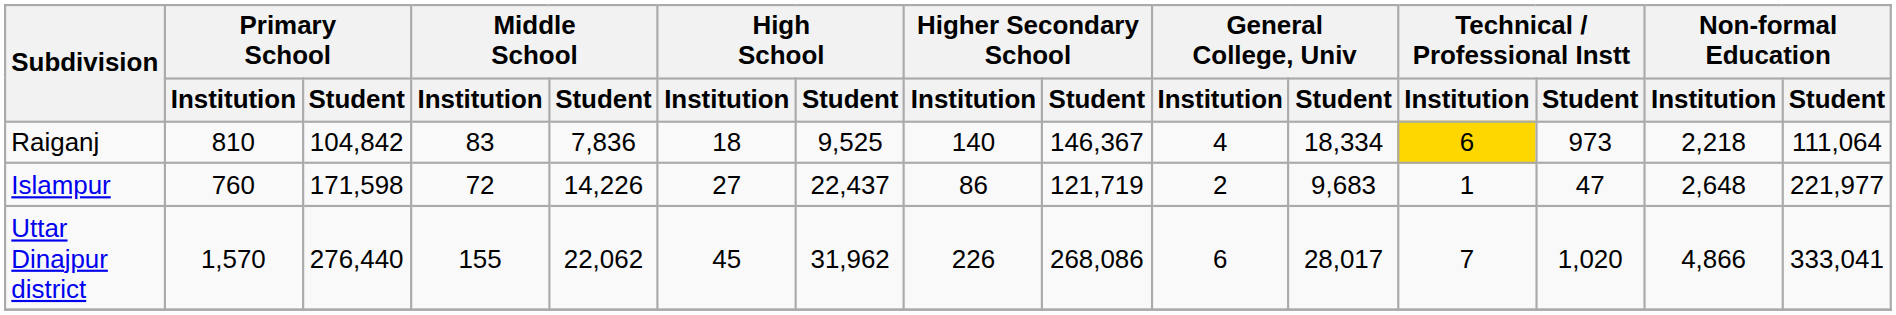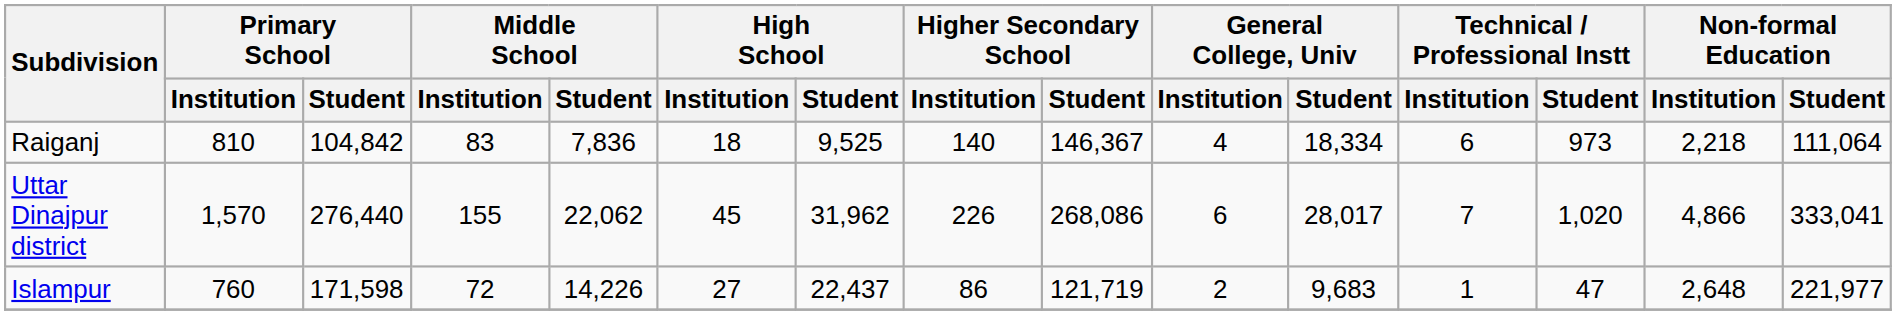 <table class="wikitable" style="text-align:center;font-size: 9pt">
 <tr>
 <th width="110" rowspan="2">Subdivision</th>
 <th colspan="2">Primary<br>School</th>
 <th colspan="2">Middle<br>School</th>
 <th colspan="2">High<br>School</th>
 <th colspan="2">Higher Secondary<br>School</th>
 <th colspan="2">General<br>College, Univ</th>
 <th colspan="2">Technical /<br>Professional Instt</th>
 <th colspan="2">Non-formal<br>Education</th>
 </tr>
 <tr>
 <th width="30">Institution</th>
 <th width="30">Student</th>
 <th width="30">Institution</th>
 <th width="30">Student</th>
 <th width="30">Institution</th>
 <th width="30">Student</th>
 <th width="30">Institution</th>
 <th width="30">Student</th>
 <th width="30">Institution</th>
 <th width="30">Student</th>
 <th width="30">Institution</th>
 <th width="30">Student</th>
 <th width="30">Institution</th>
 <th width="30">Student<br></th>
 </tr>
 <tr>
 <td align=left>Raiganj</td>
 <td align="center">810</td>
 <td align="center">104,842</td>
 <td align="center">83</td>
 <td align="center">7,836</td>
 <td align="center">18</td>
 <td align="center">9,525</td>
 <td align="center">140</td>
 <td align="center">146,367</td>
 <td align="center">4</td>
 <td align="center">18,334</td>
-<td align="center" style="background: gold;">6</td>
+<td align="center">6</td>
 <td align="center">973</td>
 <td align="center">2,218</td>
 <td align="center">111,064</td>
+</tr>
+<tr>
+<td align=left><a href='#'>Uttar Dinajpur district</a></td>
+<td align="center">1,570</td>
+<td align="center">276,440</td>
+<td align="center">155</td>
+<td align="center">22,062</td>
+<td align="center">45</td>
+<td align="center">31,962</td>
+<td align="center">226</td>
+<td align="center">268,086</td>
+<td align="center">6</td>
+<td align="center">28,017</td>
+<td align="center">7</td>
+<td align="center">1,020</td>
+<td align="center">4,866</td>
+<td align="center">333,041</td>
 </tr>
 <tr>
 <td align=left><a href='#'>Islampur</a></td>
 <td align="center">760</td>
 <td align="center">171,598</td>
 <td align="center">72</td>
 <td align="center">14,226</td>
 <td align="center">27</td>
 <td align="center">22,437</td>
 <td align="center">86</td>
 <td align="center">121,719</td>
 <td align="center">2</td>
 <td align="center">9,683</td>
 <td align="center">1</td>
 <td align="center">47</td>
 <td align="center">2,648</td>
 <td align="center">221,977</td>
 </tr>
 <tr>
-<td align=left><a href='#'>Uttar Dinajpur district</a></td>
-<td align="center">1,570</td>
-<td align="center">276,440</td>
-<td align="center">155</td>
-<td align="center">22,062</td>
-<td align="center">45</td>
-<td align="center">31,962</td>
-<td align="center">226</td>
-<td align="center">268,086</td>
-<td align="center">6</td>
-<td align="center">28,017</td>
-<td align="center">7</td>
-<td align="center">1,020</td>
-<td align="center">4,866</td>
-<td align="center">333,041</td>
-</tr>
-<tr>
 </tr>
 </table>
